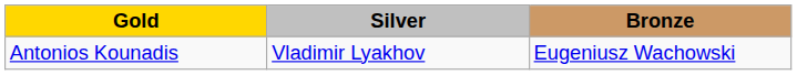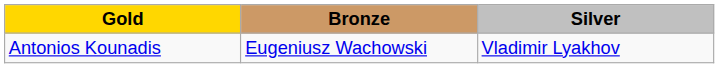 <table class="wikitable" style="text-align:left">
 <tr align="center">
 <td width=200 bgcolor=gold><strong>Gold</strong></td>
+<td width=200 bgcolor=CC9966><strong>Bronze</strong></td>
 <td width=200 bgcolor=silver><strong>Silver</strong></td>
-<td width=200 bgcolor=CC9966><strong>Bronze</strong></td>
 </tr>
 <tr>
 <td><a href='#'>Antonios Kounadis</a><br><em></em></td>
+<td><a href='#'>Eugeniusz Wachowski</a><br><em></em></td>
 <td><a href='#'>Vladimir Lyakhov</a><br><em></em></td>
-<td><a href='#'>Eugeniusz Wachowski</a><br><em></em></td>
 </tr>
 </table>
